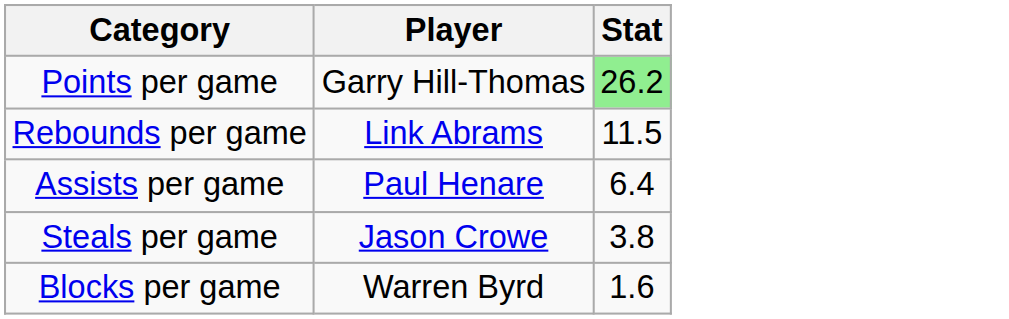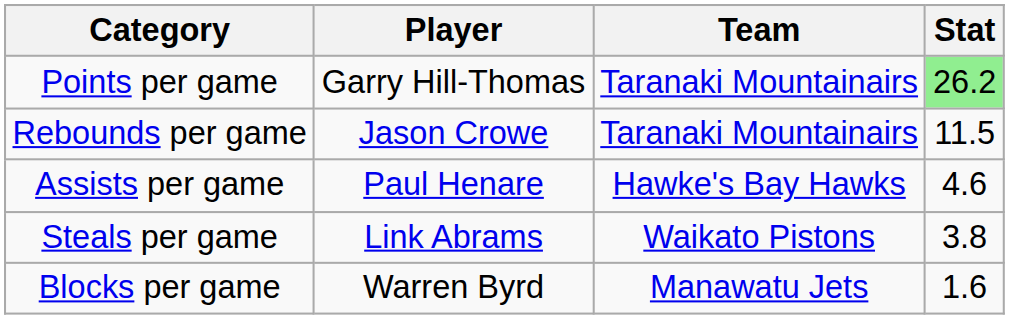 <table class="wikitable" style="text-align:center">
 <tr>
 <th>Category</th>
 <th>Player</th>
+<th>Team</th>
 <th>Stat</th>
 </tr>
 <tr>
 <td><a href='#'>Points</a> per game</td>
 <td>Garry Hill-Thomas</td>
+<td><a href='#'>Taranaki Mountainairs</a></td>
 <td style="background: lightgreen;">26.2</td>
 </tr>
 <tr>
 <td><a href='#'>Rebounds</a> per game</td>
-<td><a href='#'>Link Abrams</a></td>
+<td><a href='#'>Jason Crowe</a></td>
+<td><a href='#'>Taranaki Mountainairs</a></td>
 <td>11.5</td>
 </tr>
 <tr>
 <td><a href='#'>Assists</a> per game</td>
 <td><a href='#'>Paul Henare</a></td>
-<td>6.4</td>
+<td><a href='#'>Hawke's Bay Hawks</a></td>
+<td>4.6</td>
 </tr>
 <tr>
 <td><a href='#'>Steals</a> per game</td>
-<td><a href='#'>Jason Crowe</a></td>
+<td><a href='#'>Link Abrams</a></td>
+<td><a href='#'>Waikato Pistons</a></td>
 <td>3.8</td>
 </tr>
 <tr>
 <td><a href='#'>Blocks</a> per game</td>
 <td>Warren Byrd</td>
+<td><a href='#'>Manawatu Jets</a></td>
 <td>1.6</td>
 </tr>
 </table>
